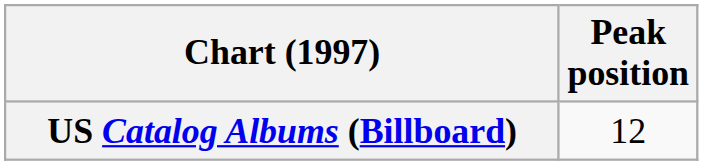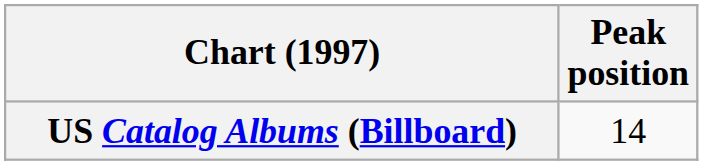 <table class="wikitable sortable plainrowheaders">
 <tr>
 <th scope="col" style="width:15em;">Chart (1997)</th>
 <th scope="col">Peak<br>position</th>
 </tr>
 <tr>
 <th scope="row">US <em><a href='#'>Catalog Albums</a></em> (<a href='#'>Billboard</a>)</th>
-<td style="text-align:center;">12</td>
+<td style="text-align:center;">14</td>
 </tr>
 </table>
